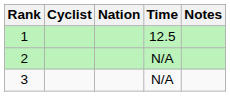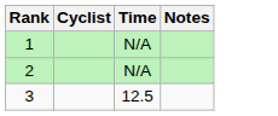 <table class="wikitable sortable" style="text-align:center">
 <tr>
 <th>Rank</th>
 <th>Cyclist</th>
-<th>Nation</th>
 <th>Time</th>
 <th>Notes</th>
 </tr>
 <tr bgcolor=bbf3bb>
 <td>1</td>
 <td align=left></td>
-<td align=left></td>
-<td>12.5</td>
+<td>N/A</td>
 <td></td>
 </tr>
 <tr bgcolor=bbf3bb>
 <td>2</td>
-<td align=left></td>
 <td align=left></td>
 <td>N/A</td>
 <td></td>
 </tr>
 <tr>
 <td>3</td>
 <td align=left></td>
-<td align=left></td>
-<td>N/A</td>
+<td>12.5</td>
 <td></td>
 </tr>
 </table>
